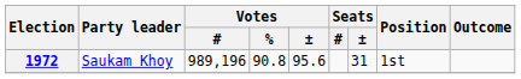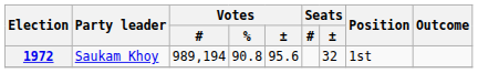 <table class="wikitable">
 <tr>
 <th rowspan="2">Election</th>
 <th rowspan="2">Party leader</th>
 <th colspan="3">Votes</th>
 <th colspan="2">Seats</th>
 <th rowspan="2">Position</th>
 <th rowspan="2">Outcome</th>
 </tr>
 <tr>
 <th>#</th>
 <th>%</th>
 <th>±</th>
 <th>#</th>
 <th>±</th>
 </tr>
 <tr>
 <th><a href='#'>1972</a></th>
 <td><a href='#'>Saukam Khoy</a></td>
-<td>989,196</td>
+<td>989,194</td>
 <td>90.8</td>
 <td>95.6</td>
 <td></td>
-<td>31</td>
+<td>32</td>
 <td>1st</td>
 <td></td>
 </tr>
 <tr>
 </tr>
 </table>
